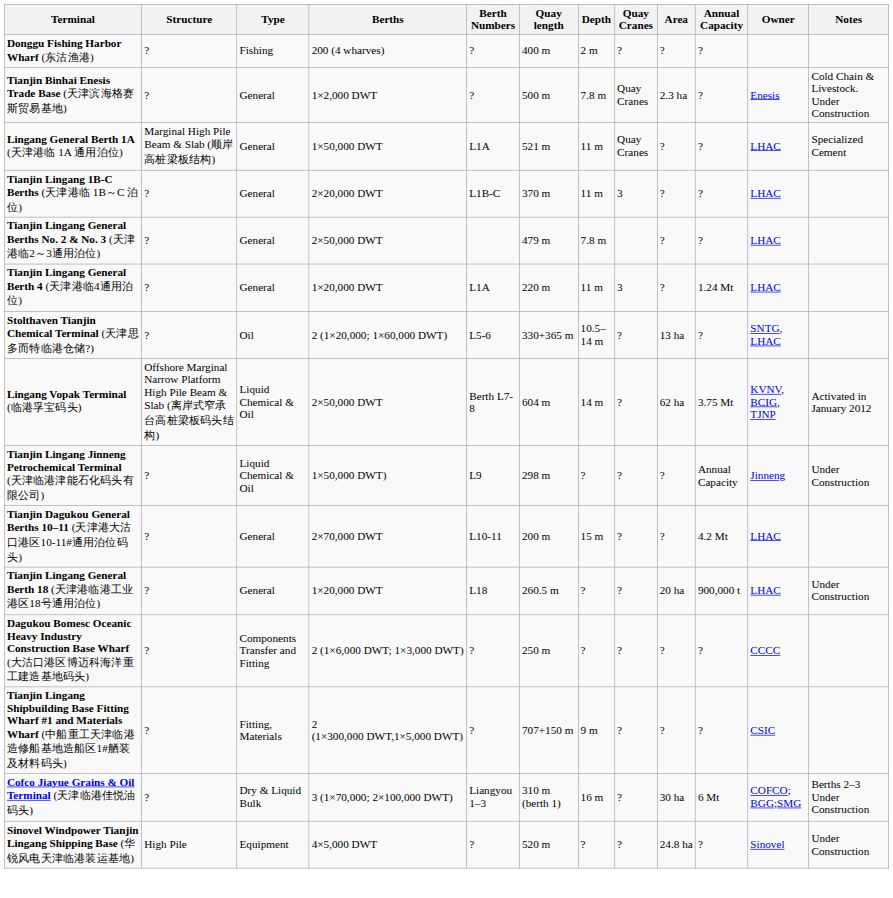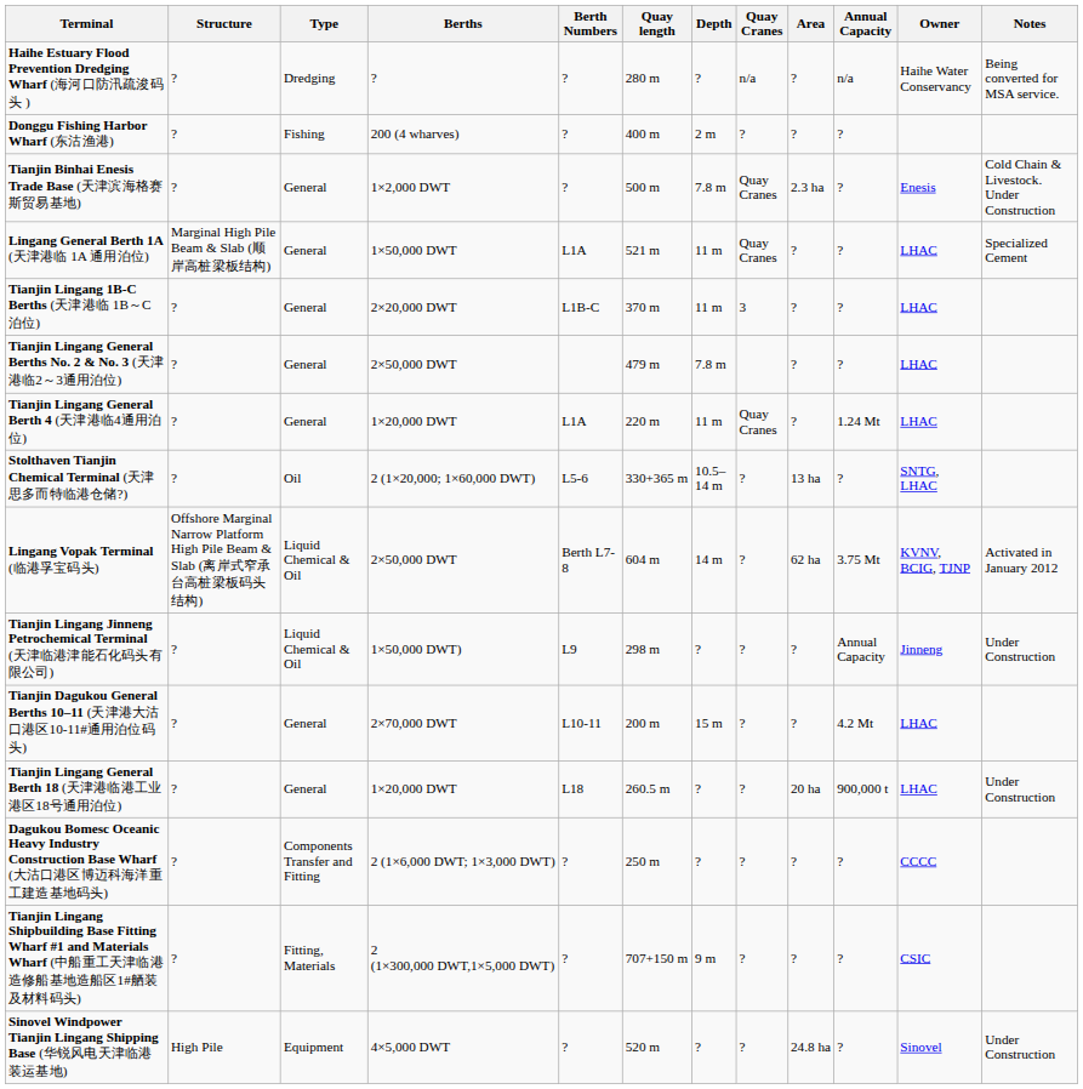 <table class="wikitable collapsible collapsed" style="border:#bbb; margin:.46em 0 0 .2em; margin:auto;">
 <tr>
 <th>Terminal</th>
 <th>Structure</th>
 <th>Type</th>
 <th>Berths</th>
 <th>Berth Numbers</th>
 <th>Quay length</th>
 <th>Depth</th>
 <th>Quay Cranes</th>
 <th>Area</th>
 <th>Annual Capacity</th>
 <th>Owner</th>
 <th>Notes</th>
+</tr>
+<tr>
+<td><strong>Haihe Estuary Flood Prevention Dredging Wharf</strong> (海河口防汛疏浚码头 ) </td>
+<td>?</td>
+<td>Dredging</td>
+<td>?</td>
+<td>?</td>
+<td>280 m</td>
+<td>?</td>
+<td>n/a</td>
+<td>?</td>
+<td>n/a</td>
+<td>Haihe Water Conservancy</td>
+<td>Being converted for MSA service.</td>
 </tr>
 <tr>
 <td><strong>Donggu Fishing Harbor Wharf</strong> (东沽渔港)</td>
 <td>?</td>
 <td>Fishing</td>
 <td>200 (4 wharves)</td>
 <td>?</td>
 <td>400 m</td>
 <td>2 m</td>
 <td>?</td>
 <td>?</td>
 <td>?</td>
 <td></td>
 <td></td>
 </tr>
 <tr>
 <td><strong>Tianjin Binhai Enesis Trade Base</strong> (天津滨海格赛斯贸易基地) </td>
 <td>?</td>
 <td>General</td>
 <td>1×2,000 DWT</td>
 <td>?</td>
 <td>500 m</td>
 <td>7.8 m</td>
 <td>Quay Cranes</td>
 <td>2.3 ha</td>
 <td>?</td>
 <td><a href='#'>Enesis</a></td>
 <td>Cold Chain & Livestock. Under Construction</td>
 </tr>
 <tr>
 <td><strong>Lingang General Berth 1A</strong> (天津港临 1A 通用泊位)</td>
 <td>Marginal High Pile Beam & Slab (顺岸高桩梁板结构)</td>
 <td>General</td>
 <td>1×50,000 DWT</td>
 <td>L1A</td>
 <td>521 m</td>
 <td>11 m</td>
 <td>Quay Cranes</td>
 <td>?</td>
 <td>?</td>
 <td><a href='#'>LHAC</a></td>
 <td>Specialized Cement</td>
 </tr>
 <tr>
 <td><strong>Tianjin Lingang 1B-C Berths</strong> (天津港临 1B～C 泊位)</td>
 <td>?</td>
 <td>General</td>
 <td>2×20,000 DWT</td>
 <td>L1B-C</td>
 <td>370 m</td>
 <td>11 m</td>
 <td>3</td>
 <td>?</td>
 <td>?</td>
 <td><a href='#'>LHAC</a></td>
 <td></td>
 </tr>
 <tr>
 <td><strong>Tianjin Lingang General Berths No. 2 & No. 3</strong> (天津港临2～3通用泊位)</td>
 <td>?</td>
 <td>General</td>
 <td>2×50,000 DWT</td>
 <td></td>
 <td>479 m</td>
 <td>7.8 m</td>
 <td></td>
 <td>?</td>
 <td>?</td>
 <td><a href='#'>LHAC</a></td>
 <td></td>
 </tr>
 <tr>
 <td><strong>Tianjin Lingang General Berth 4</strong> (天津港临4通用泊位)</td>
 <td>?</td>
 <td>General</td>
 <td>1×20,000 DWT</td>
 <td>L1A</td>
 <td>220 m</td>
 <td>11 m</td>
-<td>3</td>
+<td>Quay Cranes</td>
 <td>?</td>
 <td>1.24 Mt</td>
 <td><a href='#'>LHAC</a></td>
 <td></td>
 </tr>
 <tr>
 <td><strong>Stolthaven Tianjin Chemical Terminal</strong> (天津思多而特临港仓储?) </td>
 <td>?</td>
 <td>Oil</td>
 <td>2 (1×20,000; 1×60,000 DWT)</td>
 <td>L5-6</td>
 <td>330+365 m</td>
 <td>10.5–14 m</td>
 <td>?</td>
 <td>13 ha</td>
 <td>?</td>
 <td><a href='#'>SNTG</a>, <a href='#'>LHAC</a></td>
 <td></td>
 </tr>
 <tr>
 <td><strong>Lingang Vopak Terminal</strong> (临港孚宝码头) </td>
 <td>Offshore Marginal Narrow Platform High Pile Beam & Slab (离岸式窄承台高桩梁板码头结构)</td>
 <td>Liquid Chemical & Oil</td>
 <td>2×50,000 DWT</td>
 <td>Berth L7-8</td>
 <td>604 m</td>
 <td>14 m</td>
 <td>?</td>
 <td>62 ha</td>
 <td>3.75 Mt</td>
 <td><a href='#'>KVNV</a>, <a href='#'>BCIG</a>, <a href='#'>TJNP</a></td>
 <td>Activated in January 2012</td>
 </tr>
 <tr>
 <td><strong>Tianjin Lingang Jinneng Petrochemical Terminal</strong> (天津临港津能石化码头有限公司) </td>
 <td>?</td>
 <td>Liquid Chemical & Oil</td>
 <td>1×50,000 DWT)</td>
 <td>L9</td>
 <td>298 m</td>
 <td>?</td>
 <td>?</td>
 <td>?</td>
 <td>Annual Capacity</td>
 <td><a href='#'>Jinneng</a></td>
 <td>Under Construction</td>
 </tr>
 <tr>
 <td><strong>Tianjin Dagukou General Berths 10–11</strong> (天津港大沽口港区10-11#通用泊位码头)</td>
 <td>?</td>
 <td>General</td>
 <td>2×70,000 DWT</td>
 <td>L10-11</td>
 <td>200 m</td>
 <td>15 m</td>
 <td>?</td>
 <td>?</td>
 <td>4.2 Mt</td>
 <td><a href='#'>LHAC</a></td>
 <td></td>
 </tr>
 <tr>
 <td><strong>Tianjin Lingang General Berth 18</strong> (天津港临港工业港区18号通用泊位)</td>
 <td>?</td>
 <td>General</td>
 <td>1×20,000 DWT</td>
 <td>L18</td>
 <td>260.5 m</td>
 <td>?</td>
 <td>?</td>
 <td>20 ha</td>
 <td>900,000 t</td>
 <td><a href='#'>LHAC</a></td>
 <td>Under Construction</td>
 </tr>
 <tr>
 <td><strong>Dagukou Bomesc Oceanic Heavy Industry Construction Base Wharf</strong> (大沽口港区博迈科海洋重工建造基地码头)</td>
 <td>?</td>
 <td>Components Transfer and Fitting</td>
 <td>2 (1×6,000 DWT; 1×3,000 DWT)</td>
 <td>?</td>
 <td>250 m</td>
 <td>?</td>
 <td>?</td>
 <td>?</td>
 <td>?</td>
 <td><a href='#'>CCCC</a></td>
 <td></td>
 </tr>
 <tr>
 <td><strong>Tianjin Lingang Shipbuilding Base Fitting Wharf #1 and Materials Wharf</strong> (中船重工天津临港造修船基地造船区1#舾装及材料码头)</td>
 <td>?</td>
 <td>Fitting, Materials</td>
 <td>2 (1×300,000 DWT,1×5,000 DWT)</td>
 <td>?</td>
 <td>707+150 m</td>
 <td>9 m</td>
 <td>?</td>
 <td>?</td>
 <td>?</td>
 <td><a href='#'>CSIC</a></td>
 <td></td>
 </tr>
 <tr>
-<td><strong><a href='#'>Cofco Jiayue Grains & Oil Terminal</a></strong> (天津临港佳悦油码头)</td>
-<td>?</td>
-<td>Dry & Liquid Bulk</td>
-<td>3 (1×70,000; 2×100,000 DWT)</td>
-<td>Liangyou 1–3</td>
-<td>310 m (berth 1)</td>
-<td>16 m</td>
-<td>?</td>
-<td>30 ha</td>
-<td>6 Mt</td>
-<td><a href='#'>COFCO</a>; <a href='#'>BGG</a>;<a href='#'>SMG</a></td>
-<td>Berths 2–3 Under Construction</td>
-</tr>
-<tr>
 <td><strong>Sinovel Windpower Tianjin Lingang Shipping Base</strong> (华锐风电天津临港装运基地) </td>
 <td>High Pile</td>
 <td>Equipment</td>
 <td>4×5,000 DWT</td>
 <td>?</td>
 <td>520 m</td>
 <td>?</td>
 <td>?</td>
 <td>24.8 ha</td>
 <td>?</td>
 <td><a href='#'>Sinovel</a></td>
 <td>Under Construction</td>
 </tr>
 </table>
